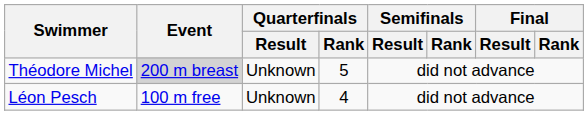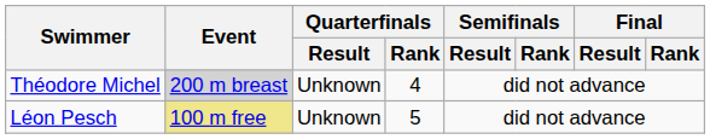 <table class=wikitable style="font-size:90%">
 <tr>
 <th rowspan=2>Swimmer</th>
 <th rowspan=2>Event</th>
 <th colspan=2>Quarterfinals</th>
 <th colspan=2>Semifinals</th>
 <th colspan=2>Final</th>
 </tr>
 <tr>
 <th>Result</th>
 <th>Rank</th>
 <th>Result</th>
 <th>Rank</th>
 <th>Result</th>
 <th>Rank</th>
 </tr>
 <tr>
 <td><a href='#'>Théodore Michel</a></td>
 <td style="background: lightgrey;"><a href='#'>200 m breast</a></td>
 <td align=center>Unknown</td>
-<td align=center>5</td>
+<td align=center>4</td>
 <td align=center colspan=4>did not advance</td>
 </tr>
 <tr>
 <td><a href='#'>Léon Pesch</a></td>
-<td><a href='#'>100 m free</a></td>
+<td style="background: khaki;"><a href='#'>100 m free</a></td>
 <td align=center>Unknown</td>
-<td align=center>4</td>
+<td align=center>5</td>
 <td align=center colspan=4>did not advance</td>
 </tr>
 </table>
